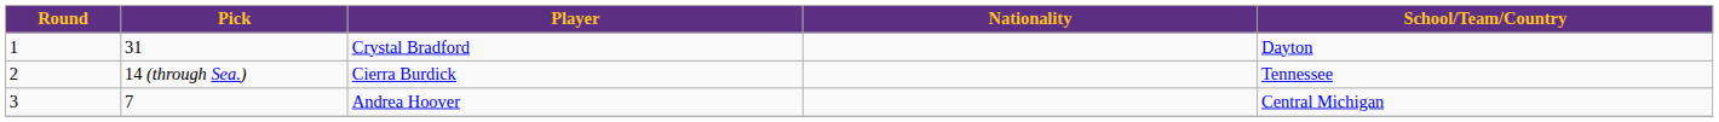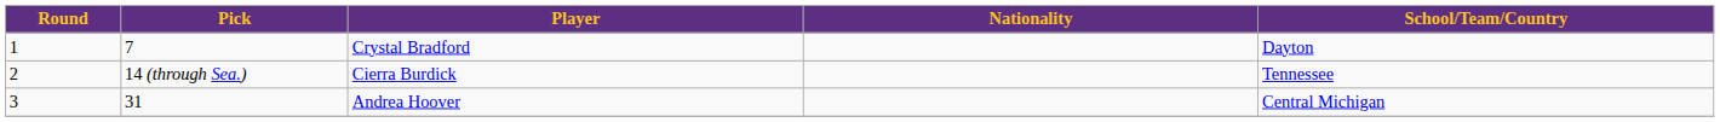 <table class="wikitable">
 <tr>
 <th style="background:#5c2f83; color:#FFC322;" width="2%">Round</th>
 <th style="background:#5c2f83; color:#FFC322;" width="5%">Pick</th>
 <th style="background:#5c2f83; color:#FFC322;" width="10%">Player</th>
 <th style="background:#5c2f83; color:#FFC322;" width="10%">Nationality</th>
 <th style="background:#5c2f83; color:#FFC322;" width="10%">School/Team/Country</th>
 </tr>
 <tr>
 <td>1</td>
-<td>31</td>
+<td>7</td>
 <td><a href='#'>Crystal Bradford</a></td>
 <td></td>
 <td><a href='#'>Dayton</a></td>
 </tr>
 <tr>
 <td>2</td>
 <td>14 <em>(through <a href='#'>Sea.</a>)</em></td>
 <td><a href='#'>Cierra Burdick</a></td>
 <td></td>
 <td><a href='#'>Tennessee</a></td>
 </tr>
 <tr>
 <td>3</td>
-<td>7</td>
+<td>31</td>
 <td><a href='#'>Andrea Hoover</a></td>
 <td></td>
 <td><a href='#'>Central Michigan</a></td>
 </tr>
 <tr>
 </tr>
 </table>
